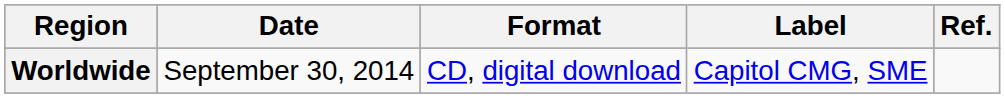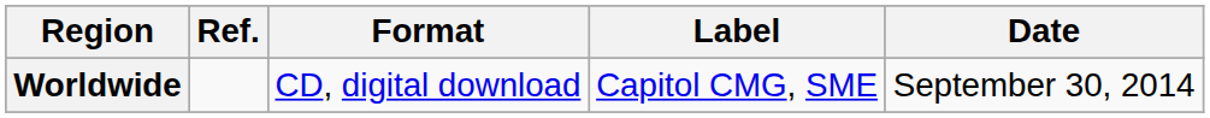 <table class="wikitable plainrowheaders">
 <tr>
 <th scope="col">Region</th>
-<th scope="col">Date</th>
+<th scope="col">Ref.</th>
 <th scope="col">Format</th>
 <th scope="col">Label</th>
-<th scope="col">Ref.</th>
+<th scope="col">Date</th>
 </tr>
 <tr>
 <th scope="row">Worldwide</th>
-<td>September 30, 2014</td>
+<td></td>
 <td><a href='#'>CD</a>, <a href='#'>digital download</a></td>
 <td><a href='#'>Capitol CMG</a>, <a href='#'>SME</a></td>
-<td></td>
+<td>September 30, 2014</td>
 </tr>
 </table>
